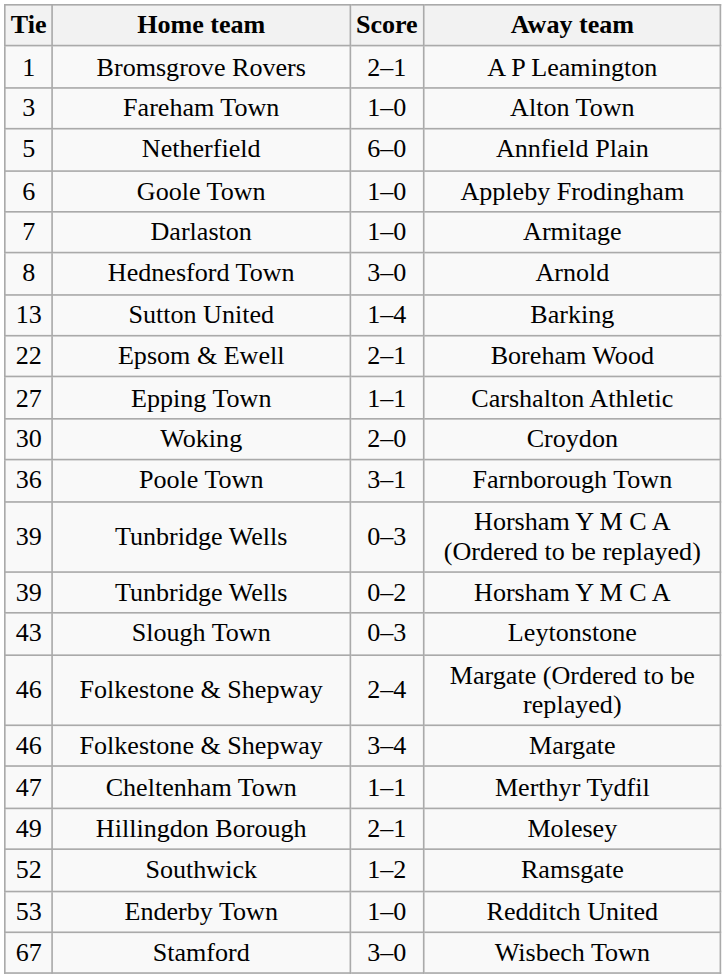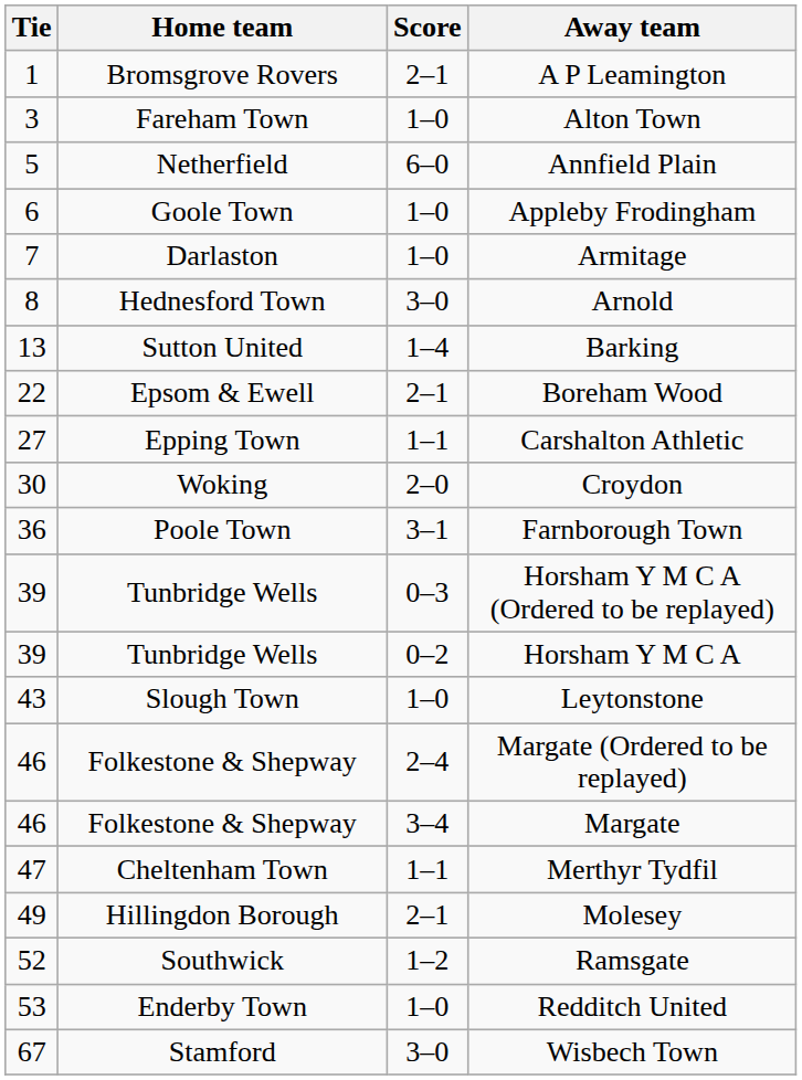 <table class="wikitable" style="text-align:center;">
 <tr>
 <th width=20>Tie</th>
 <th width=175>Home team</th>
 <th width=20>Score</th>
 <th width=175>Away team</th>
 </tr>
 <tr>
 <td>1</td>
 <td>Bromsgrove Rovers</td>
 <td>2–1</td>
 <td>A P Leamington</td>
 </tr>
 <tr>
 <td>3</td>
 <td>Fareham Town</td>
 <td>1–0</td>
 <td>Alton Town</td>
 </tr>
 <tr>
 <td>5</td>
 <td>Netherfield</td>
 <td>6–0</td>
 <td>Annfield Plain</td>
 </tr>
 <tr>
 <td>6</td>
 <td>Goole Town</td>
 <td>1–0</td>
 <td>Appleby Frodingham</td>
 </tr>
 <tr>
 <td>7</td>
 <td>Darlaston</td>
 <td>1–0</td>
 <td>Armitage</td>
 </tr>
 <tr>
 <td>8</td>
 <td>Hednesford Town</td>
 <td>3–0</td>
 <td>Arnold</td>
 </tr>
 <tr>
 <td>13</td>
 <td>Sutton United</td>
 <td>1–4</td>
 <td>Barking</td>
 </tr>
 <tr>
 <td>22</td>
 <td>Epsom & Ewell</td>
 <td>2–1</td>
 <td>Boreham Wood</td>
 </tr>
 <tr>
 <td>27</td>
 <td>Epping Town</td>
 <td>1–1</td>
 <td>Carshalton Athletic</td>
 </tr>
 <tr>
 <td>30</td>
 <td>Woking</td>
 <td>2–0</td>
 <td>Croydon</td>
 </tr>
 <tr>
 <td>36</td>
 <td>Poole Town</td>
 <td>3–1</td>
 <td>Farnborough Town</td>
 </tr>
 <tr>
 <td>39</td>
 <td>Tunbridge Wells</td>
 <td>0–3</td>
 <td>Horsham Y M C A (Ordered to be replayed)</td>
 </tr>
 <tr>
 <td>39</td>
 <td>Tunbridge Wells</td>
 <td>0–2</td>
 <td>Horsham Y M C A</td>
 </tr>
 <tr>
 <td>43</td>
 <td>Slough Town</td>
-<td>0–3</td>
+<td>1–0</td>
 <td>Leytonstone</td>
 </tr>
 <tr>
 <td>46</td>
 <td>Folkestone & Shepway</td>
 <td>2–4</td>
 <td>Margate (Ordered to be replayed)</td>
 </tr>
 <tr>
 <td>46</td>
 <td>Folkestone & Shepway</td>
 <td>3–4</td>
 <td>Margate</td>
 </tr>
 <tr>
 <td>47</td>
 <td>Cheltenham Town</td>
 <td>1–1</td>
 <td>Merthyr Tydfil</td>
 </tr>
 <tr>
 <td>49</td>
 <td>Hillingdon Borough</td>
 <td>2–1</td>
 <td>Molesey</td>
 </tr>
 <tr>
 <td>52</td>
 <td>Southwick</td>
 <td>1–2</td>
 <td>Ramsgate</td>
 </tr>
 <tr>
 <td>53</td>
 <td>Enderby Town</td>
 <td>1–0</td>
 <td>Redditch United</td>
 </tr>
 <tr>
 <td>67</td>
 <td>Stamford</td>
 <td>3–0</td>
 <td>Wisbech Town</td>
 </tr>
 </table>
